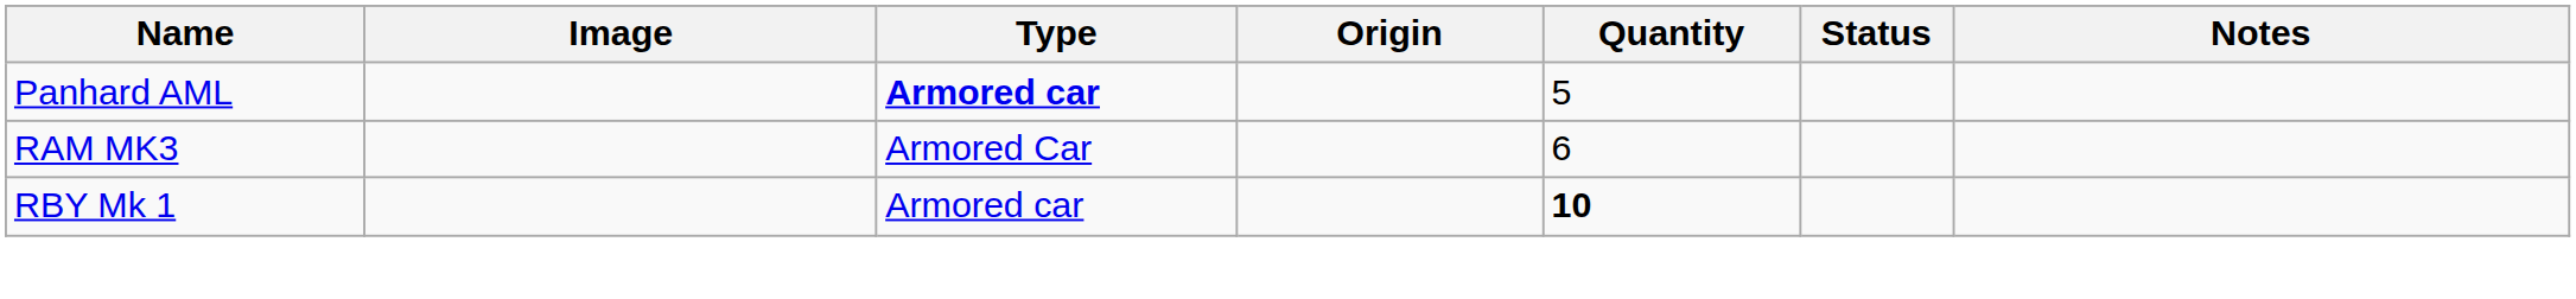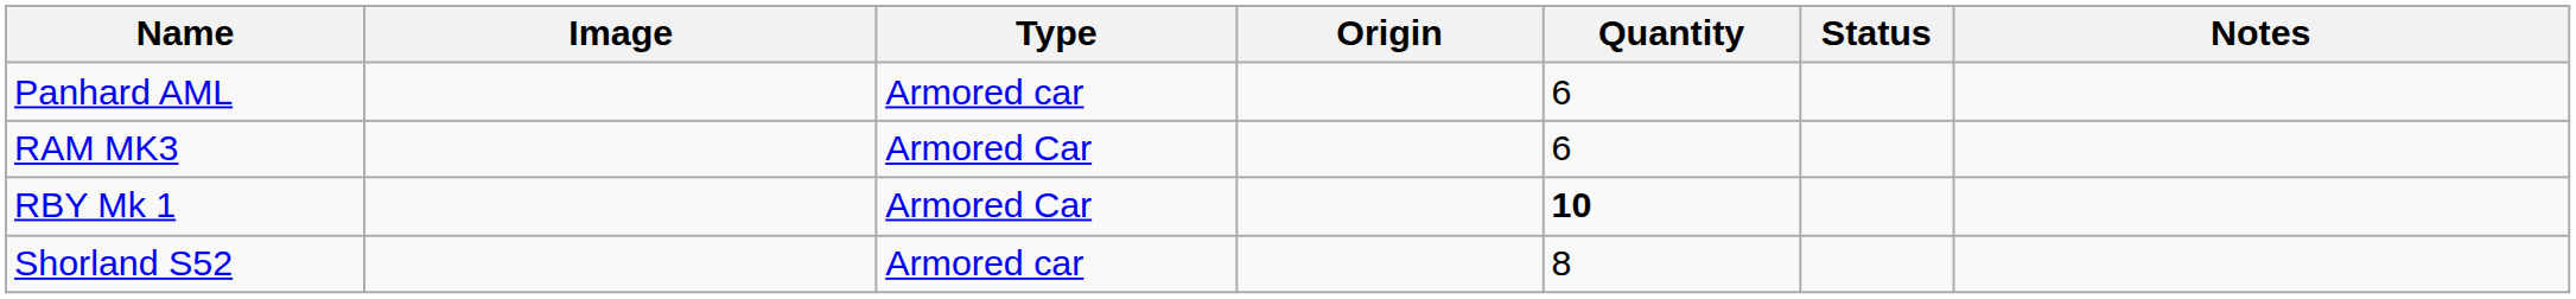 <table class="wikitable" style="width:90%;">
 <tr>
 <th width=14%>Name</th>
 <th width=20%>Image</th>
 <th width=14%>Type</th>
 <th width=12%>Origin</th>
 <th width=10%>Quantity</th>
 <th width=06%>Status</th>
 <th width=24%>Notes</th>
 </tr>
 <tr>
 <td><a href='#'>Panhard AML</a></td>
 <td></td>
-<td><strong><a href='#'>Armored car</a></strong></td>
+<td><a href='#'>Armored car</a></td>
 <td></td>
-<td>5</td>
+<td>6</td>
 <td></td>
 <td></td>
 </tr>
 <tr>
 <td><a href='#'>RAM MK3</a></td>
 <td></td>
 <td><a href='#'>Armored Car</a></td>
 <td></td>
 <td>6</td>
 <td></td>
 <td></td>
 </tr>
 <tr>
 <td><a href='#'>RBY Mk 1</a></td>
 <td></td>
-<td><a href='#'>Armored car</a></td>
+<td><a href='#'>Armored Car</a></td>
 <td></td>
 <td><strong>10</strong></td>
 <td></td>
 <td></td>
 </tr>
+<tr>
+<td><a href='#'>Shorland S52</a></td>
+<td></td>
+<td><a href='#'>Armored car</a></td>
+<td></td>
+<td>8</td>
+<td></td>
+<td></td>
+</tr>
 </table>
